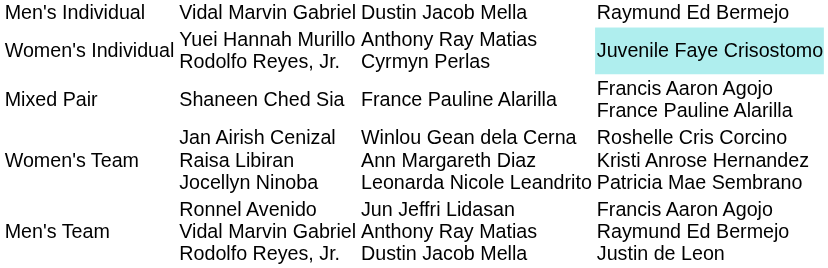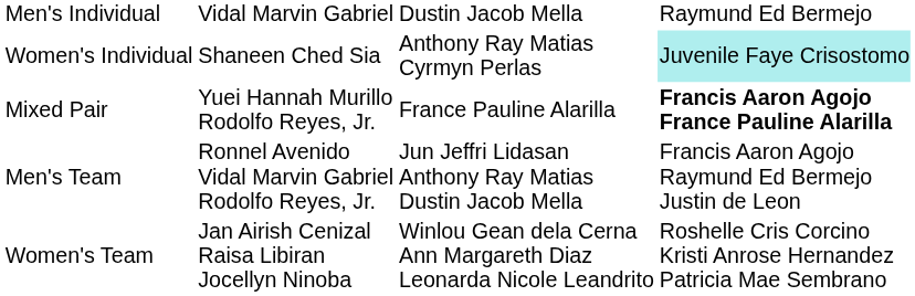 <table>
 <tr>
 <td>Men's Individual</td>
 <td> Vidal Marvin Gabriel</td>
 <td> Dustin Jacob Mella</td>
 <td> Raymund Ed Bermejo</td>
 </tr>
 <tr>
 <td>Women's Individual</td>
-<td> Yuei Hannah Murillo<br>  Rodolfo Reyes, Jr.</td>
+<td> Shaneen Ched Sia</td>
 <td> Anthony Ray Matias<br>  Cyrmyn Perlas</td>
 <td style="background: paleturquoise;"> Juvenile Faye Crisostomo</td>
 </tr>
 <tr>
 <td>Mixed Pair</td>
-<td> Shaneen Ched Sia</td>
+<td> Yuei Hannah Murillo<br>  Rodolfo Reyes, Jr.</td>
 <td> France Pauline Alarilla</td>
-<td> Francis Aaron Agojo<br>  France Pauline Alarilla</td>
+<td><strong> Francis Aaron Agojo<br>  France Pauline Alarilla</strong></td>
+</tr>
+<tr>
+<td>Men's Team</td>
+<td> Ronnel Avenido<br>  Vidal Marvin Gabriel<br>  Rodolfo Reyes, Jr.</td>
+<td> Jun Jeffri Lidasan<br>  Anthony Ray Matias<br>  Dustin Jacob Mella<br></td>
+<td> Francis Aaron Agojo<br> Raymund Ed Bermejo<br> Justin de Leon</td>
 </tr>
 <tr>
 <td>Women's Team</td>
 <td> Jan Airish Cenizal<br> Raisa Libiran<br> Jocellyn Ninoba</td>
 <td> Winlou Gean dela Cerna<br> Ann Margareth Diaz<br> Leonarda Nicole Leandrito</td>
 <td> Roshelle Cris Corcino<br> Kristi Anrose Hernandez<br> Patricia Mae Sembrano</td>
 </tr>
-<tr>
-<td>Men's Team</td>
-<td> Ronnel Avenido<br>  Vidal Marvin Gabriel<br>  Rodolfo Reyes, Jr.</td>
-<td> Jun Jeffri Lidasan<br>  Anthony Ray Matias<br>  Dustin Jacob Mella<br></td>
-<td> Francis Aaron Agojo<br> Raymund Ed Bermejo<br> Justin de Leon</td>
-</tr>
 </table>
